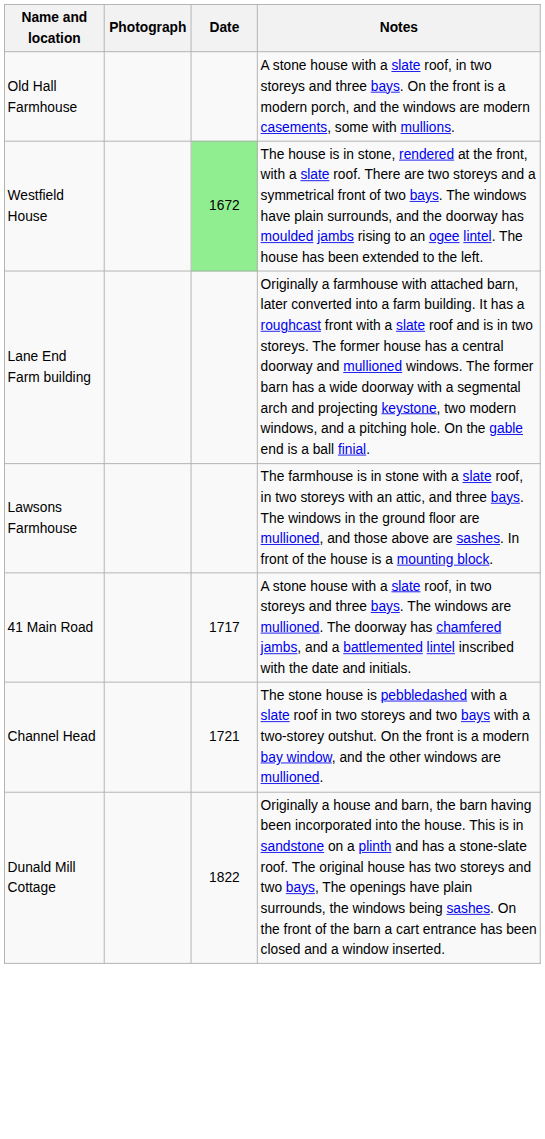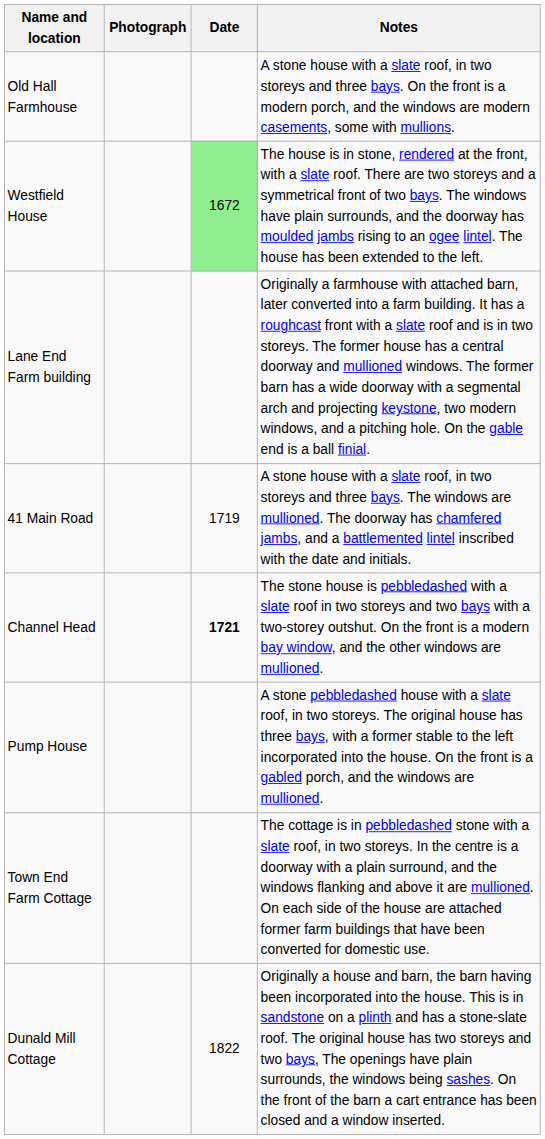 <table class="wikitable sortable plainrowheaders" style="width:100%;border:0px;text-align:left;line-height:150%;">
 <tr>
 <th scope="col"  style="width:150px">Name and location</th>
 <th scope="col"  style="width:100px" class="unsortable">Photograph</th>
 <th scope="col"  style="width:120px">Date</th>
 <th scope="col"  style="width:650px" class="unsortable">Notes</th>
 </tr>
 <tr>
 <td>Old Hall Farmhouse<br><small></small></td>
 <td></td>
 <td align="center"></td>
 <td>A stone house with a <a href='#'>slate</a> roof, in two storeys and three <a href='#'>bays</a>.  On the front is a modern porch, and the windows are modern <a href='#'>casements</a>, some with <a href='#'>mullions</a>.</td>
 </tr>
 <tr>
 <td>Westfield House<br><small></small></td>
 <td></td>
 <td align="center" style="background: lightgreen;">1672</td>
 <td>The house is in stone, <a href='#'>rendered</a> at the front, with a <a href='#'>slate</a> roof.  There are two storeys and a symmetrical front of two <a href='#'>bays</a>.  The windows have plain surrounds, and the doorway has <a href='#'>moulded</a> <a href='#'>jambs</a> rising to an <a href='#'>ogee</a> <a href='#'>lintel</a>.  The house has been extended to the left.</td>
 </tr>
 <tr>
 <td>Lane End Farm building<br><small></small></td>
 <td></td>
 <td align="center"></td>
 <td>Originally a farmhouse with attached barn, later converted into a farm building.  It has a <a href='#'>roughcast</a> front with a <a href='#'>slate</a> roof and is in two storeys.  The former house has a central doorway and <a href='#'>mullioned</a> windows.  The former barn has a wide doorway with a segmental arch and projecting <a href='#'>keystone</a>, two modern windows, and a pitching hole.  On the <a href='#'>gable</a> end is a ball <a href='#'>finial</a>.</td>
 </tr>
 <tr>
-<td>Lawsons Farmhouse<br><small></small></td>
-<td></td>
-<td align="center"></td>
-<td>The farmhouse is in stone with a <a href='#'>slate</a> roof, in two storeys with an attic, and three <a href='#'>bays</a>.  The windows in the ground floor are <a href='#'>mullioned</a>, and those above are <a href='#'>sashes</a>.  In front of the house is a <a href='#'>mounting block</a>.</td>
-</tr>
-<tr>
 <td>41 Main Road<br><small></small></td>
 <td></td>
-<td align="center">1717</td>
+<td align="center">1719</td>
 <td>A stone house with a <a href='#'>slate</a> roof, in two storeys and three <a href='#'>bays</a>.  The windows are <a href='#'>mullioned</a>.  The doorway has <a href='#'>chamfered</a> <a href='#'>jambs</a>, and a <a href='#'>battlemented</a> <a href='#'>lintel</a> inscribed with the date and initials.</td>
 </tr>
 <tr>
 <td>Channel Head<br><small></small></td>
 <td></td>
-<td align="center">1721</td>
+<td align="center"><strong>1721</strong></td>
 <td>The stone house is <a href='#'>pebbledashed</a> with a <a href='#'>slate</a> roof in two storeys and two <a href='#'>bays</a> with a two-storey outshut.  On the front is a modern <a href='#'>bay window</a>, and the other windows are <a href='#'>mullioned</a>.</td>
+</tr>
+<tr>
+<td>Pump House<br><small></small></td>
+<td></td>
+<td align="center"></td>
+<td>A stone <a href='#'>pebbledashed</a> house with a <a href='#'>slate</a> roof, in two storeys.  The original house has three <a href='#'>bays</a>, with a former stable to the left incorporated into the house.  On the front is a <a href='#'>gabled</a> porch, and the windows are <a href='#'>mullioned</a>.</td>
+</tr>
+<tr>
+<td>Town End Farm Cottage<br><small></small></td>
+<td></td>
+<td align="center"></td>
+<td>The cottage is in <a href='#'>pebbledashed</a> stone with a <a href='#'>slate</a> roof, in two storeys.  In the centre is a doorway with a plain surround, and the windows flanking and above it are <a href='#'>mullioned</a>.  On each side of the house are attached former farm buildings that have been converted for domestic use.</td>
 </tr>
 <tr>
 <td>Dunald Mill Cottage<br><small></small></td>
 <td></td>
 <td align="center">1822</td>
 <td>Originally a house and barn, the barn having been incorporated into the house.  This is in <a href='#'>sandstone</a> on a <a href='#'>plinth</a> and has a stone-slate roof.  The original house has two storeys and two <a href='#'>bays</a>,  The openings have plain surrounds, the windows being <a href='#'>sashes</a>.  On the front of the barn a cart entrance has been closed and a window inserted.</td>
 </tr>
 <tr>
 </tr>
 </table>
